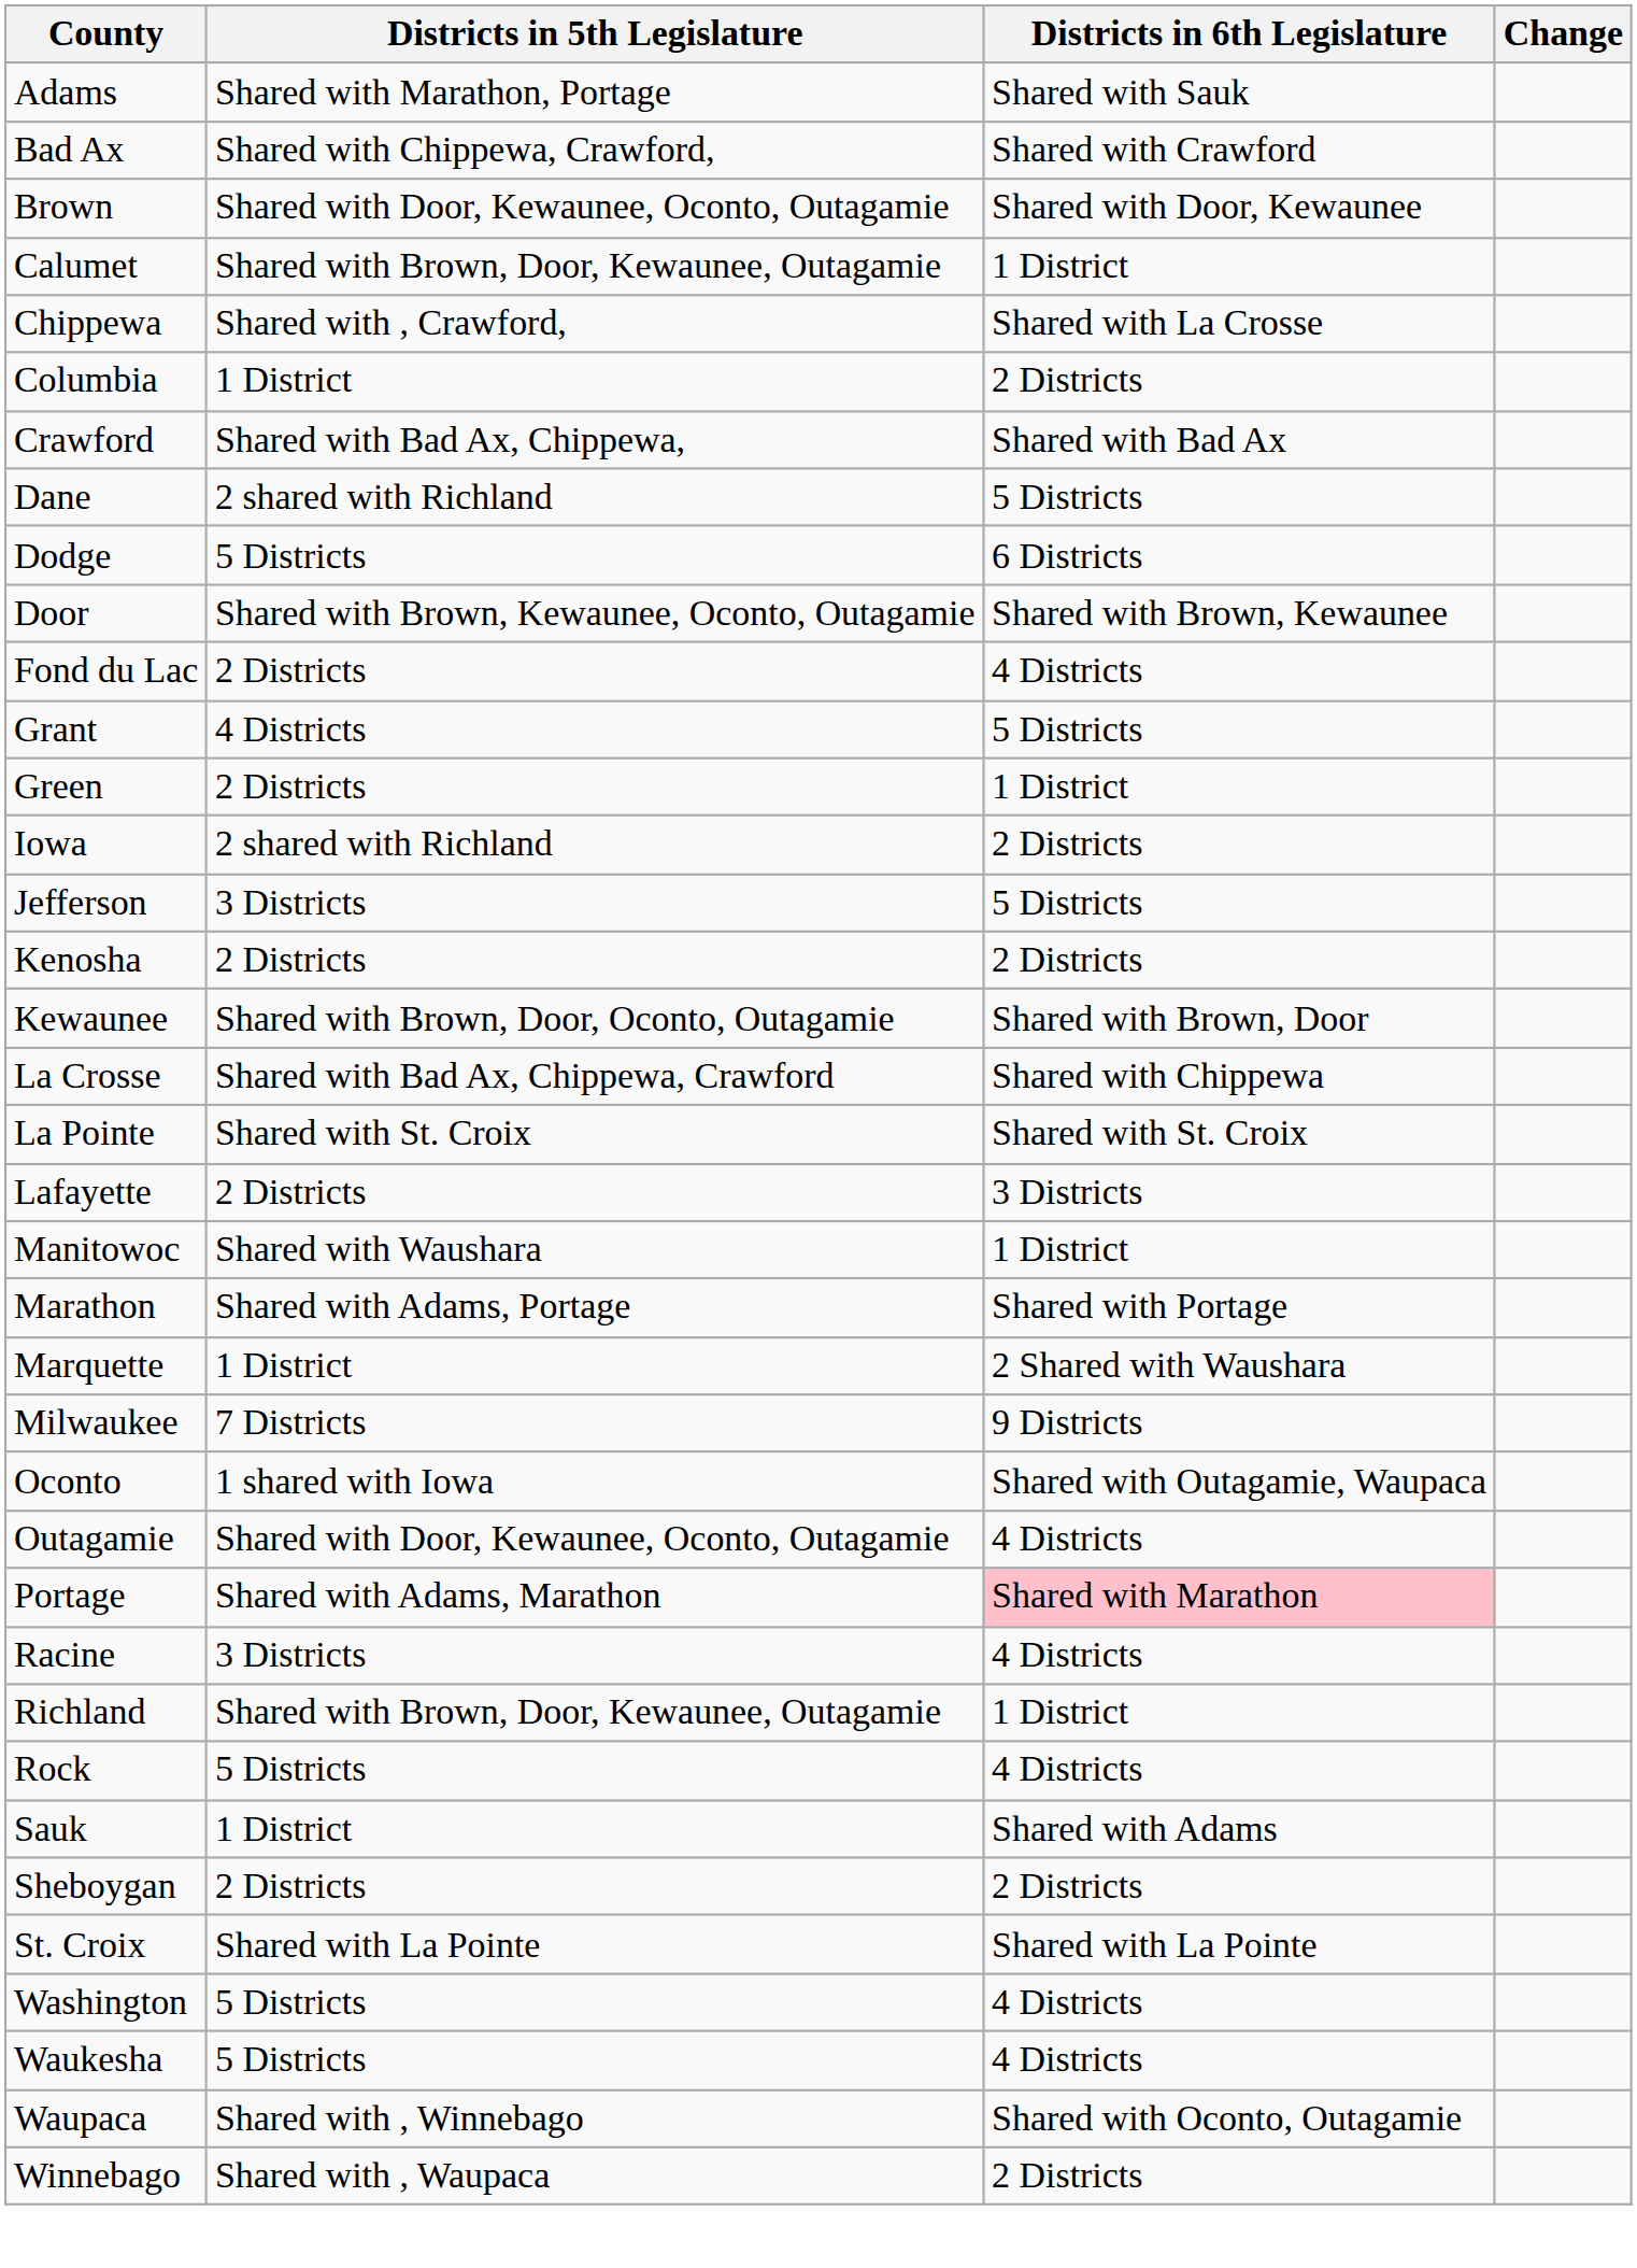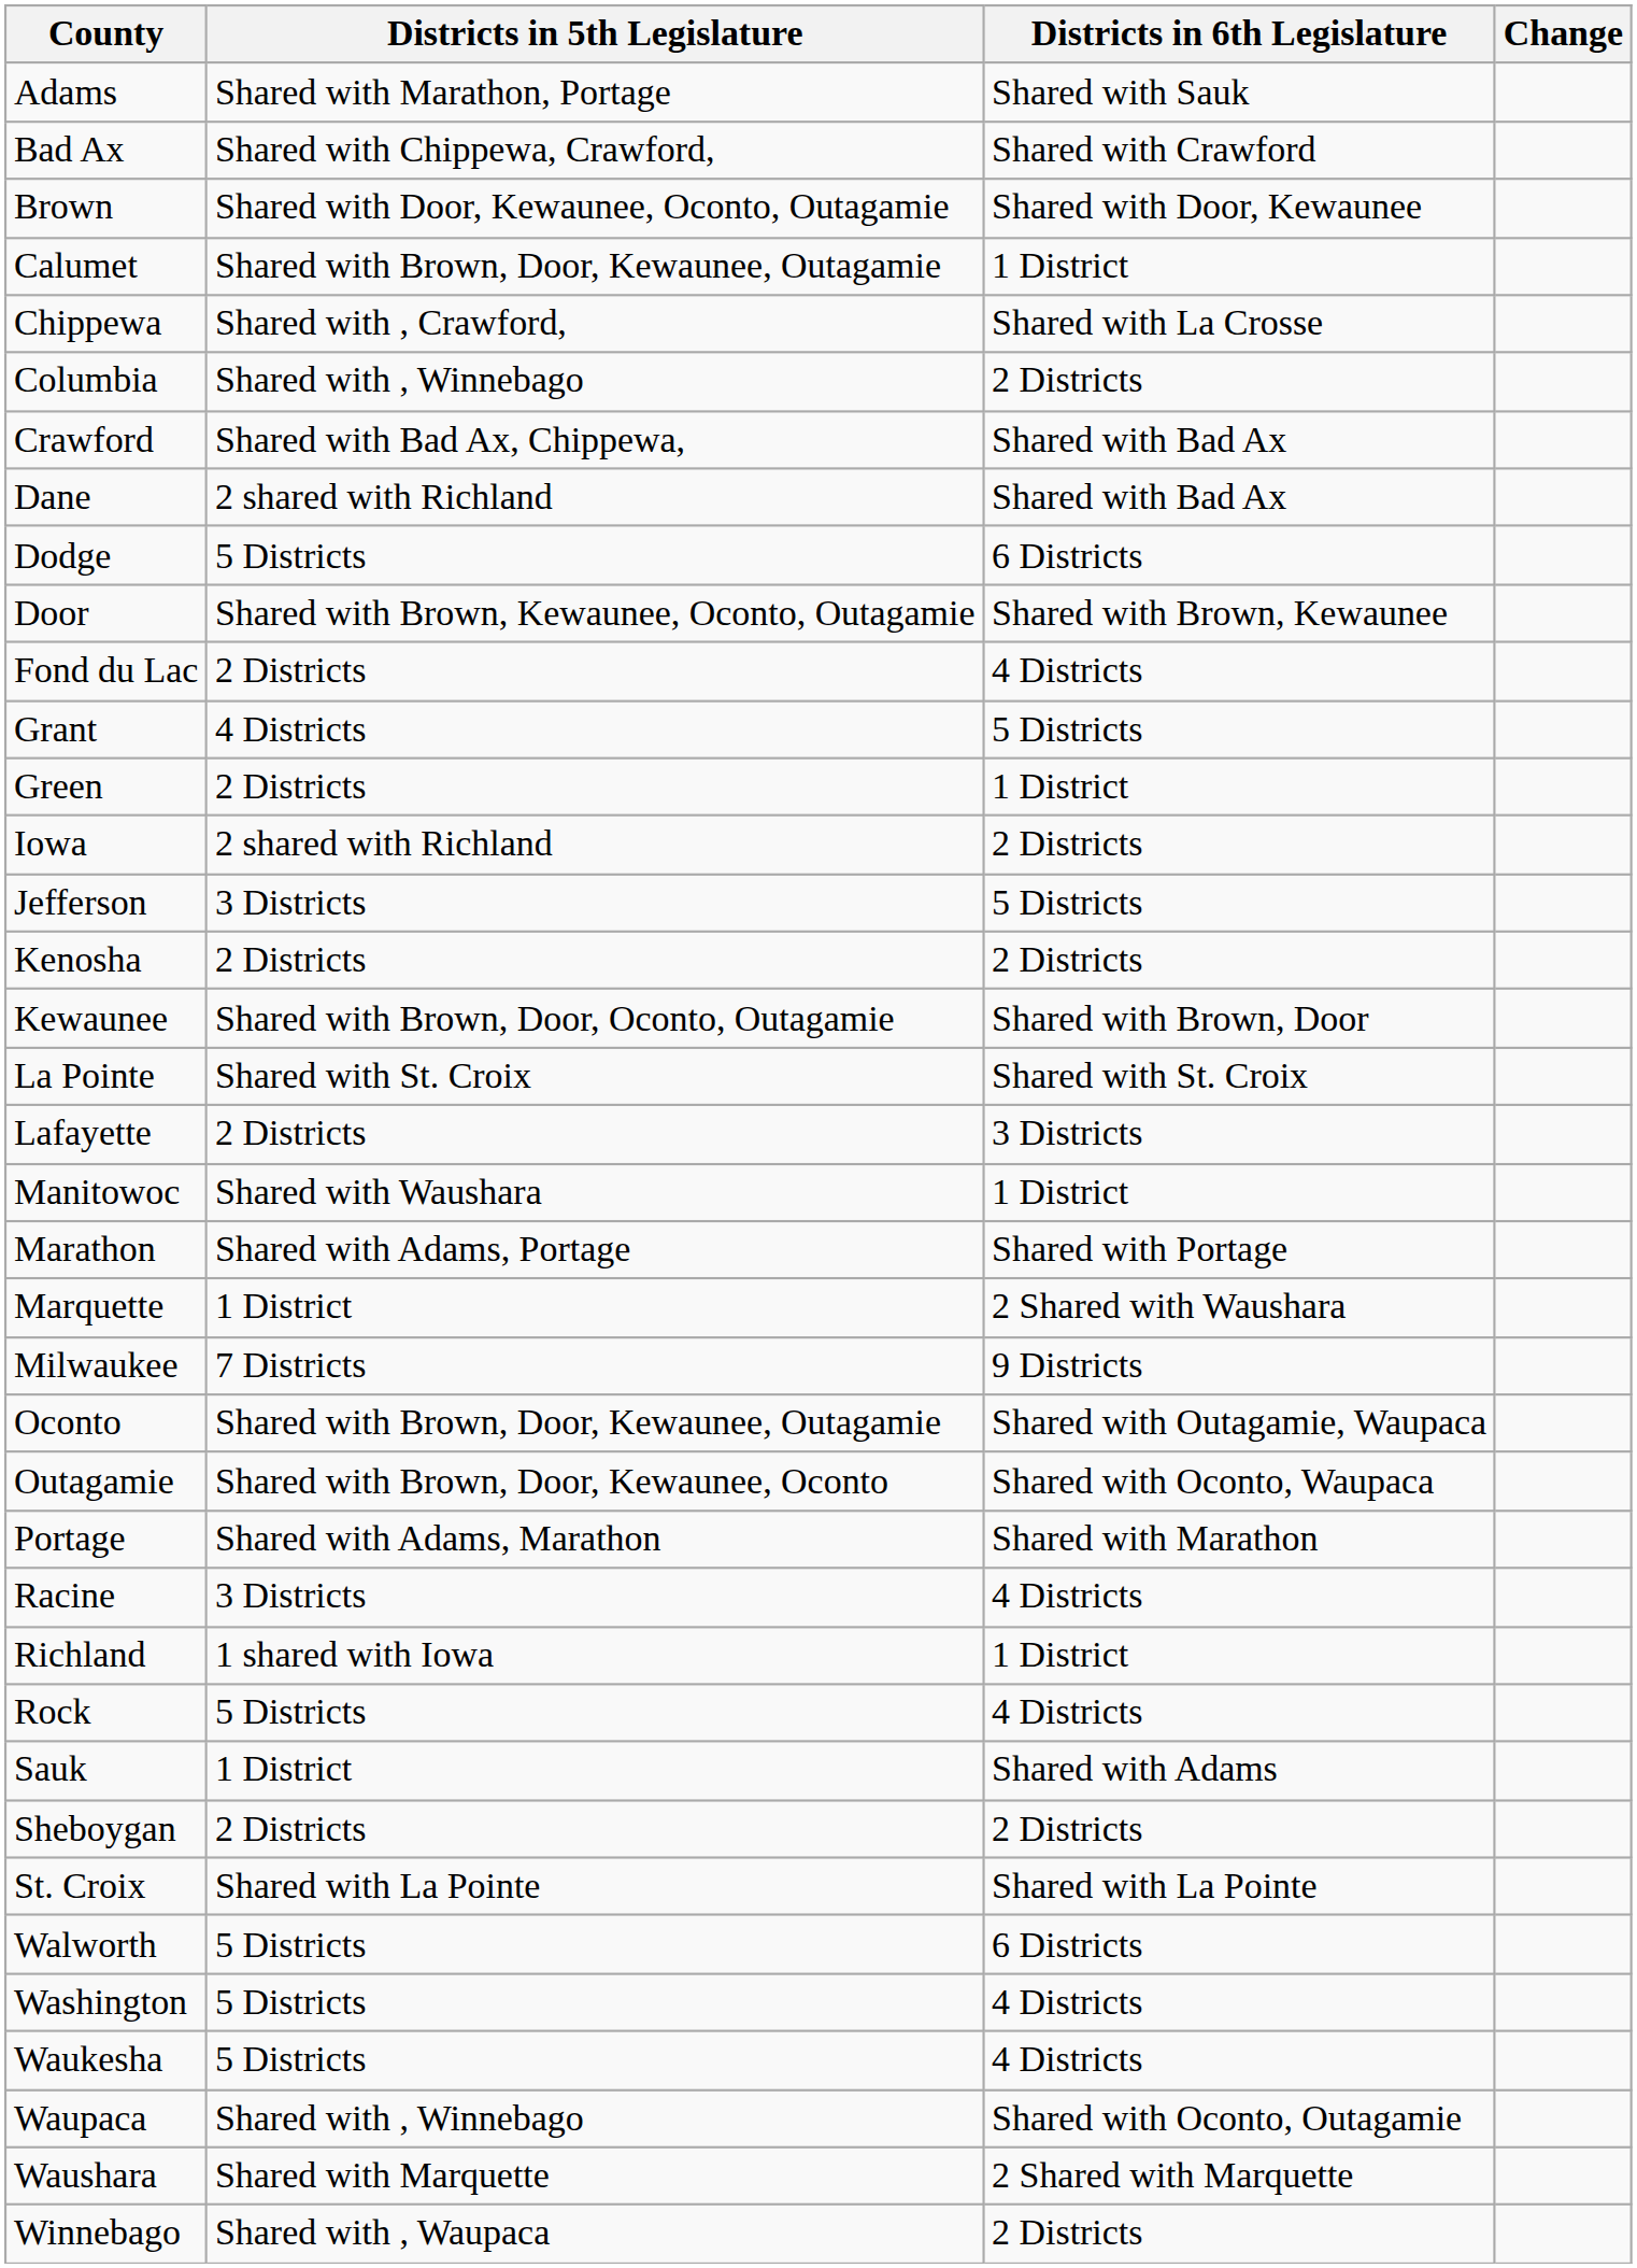 <table class="wikitable">
 <tr>
 <th>County</th>
 <th>Districts in 5th Legislature</th>
 <th>Districts in 6th Legislature</th>
 <th>Change</th>
 </tr>
 <tr>
 <td>Adams</td>
 <td>Shared with Marathon, Portage</td>
 <td>Shared with Sauk</td>
 <td align="center"></td>
 </tr>
 <tr>
 <td>Bad Ax</td>
 <td>Shared with Chippewa, Crawford, </td>
 <td>Shared with Crawford</td>
 <td align="center"></td>
 </tr>
 <tr>
 <td>Brown</td>
 <td>Shared with Door, Kewaunee, Oconto, Outagamie</td>
 <td>Shared with Door, Kewaunee</td>
 <td align="center"></td>
 </tr>
 <tr>
 <td>Calumet</td>
 <td>Shared with Brown, Door, Kewaunee, Outagamie</td>
 <td>1 District</td>
 <td align="center"></td>
 </tr>
 <tr>
 <td>Chippewa</td>
 <td>Shared with , Crawford, </td>
 <td>Shared with La Crosse</td>
 <td align="center"></td>
 </tr>
 <tr>
 <td>Columbia</td>
-<td>1 District</td>
+<td>Shared with , Winnebago</td>
 <td>2 Districts</td>
 <td align="center"></td>
 </tr>
 <tr>
 <td>Crawford</td>
 <td>Shared with Bad Ax, Chippewa, </td>
 <td>Shared with Bad Ax</td>
 <td align="center"></td>
 </tr>
 <tr>
 <td>Dane</td>
 <td>2 shared with Richland</td>
-<td>5 Districts</td>
+<td>Shared with Bad Ax</td>
 <td align="center"></td>
 </tr>
 <tr>
 <td>Dodge</td>
 <td>5 Districts</td>
 <td>6 Districts</td>
 <td align="center"></td>
 </tr>
 <tr>
 <td>Door</td>
 <td>Shared with Brown, Kewaunee, Oconto, Outagamie</td>
 <td>Shared with Brown, Kewaunee</td>
 <td align="center"></td>
 </tr>
 <tr>
 <td>Fond du Lac</td>
 <td>2 Districts</td>
 <td>4 Districts</td>
 <td align="center"></td>
 </tr>
 <tr>
 <td>Grant</td>
 <td>4 Districts</td>
 <td>5 Districts</td>
 <td align="center"></td>
 </tr>
 <tr>
 <td>Green</td>
 <td>2 Districts</td>
 <td>1 District</td>
 <td align="center"></td>
 </tr>
 <tr>
 <td>Iowa</td>
 <td>2 shared with Richland</td>
 <td>2 Districts</td>
 <td align="center"></td>
 </tr>
 <tr>
 <td>Jefferson</td>
 <td>3 Districts</td>
 <td>5 Districts</td>
 <td align="center"></td>
 </tr>
 <tr>
 <td>Kenosha</td>
 <td>2 Districts</td>
 <td>2 Districts</td>
 <td align="center"></td>
 </tr>
 <tr>
 <td>Kewaunee</td>
 <td>Shared with Brown, Door, Oconto, Outagamie</td>
 <td>Shared with Brown, Door</td>
 <td align="center"></td>
 </tr>
 <tr>
-<td>La Crosse</td>
-<td>Shared with Bad Ax, Chippewa, Crawford</td>
-<td>Shared with Chippewa</td>
-<td align="center"></td>
-</tr>
-<tr>
 <td>La Pointe</td>
 <td>Shared with St. Croix</td>
 <td>Shared with St. Croix</td>
 <td align="center"></td>
 </tr>
 <tr>
 <td>Lafayette</td>
 <td>2 Districts</td>
 <td>3 Districts</td>
 <td align="center"></td>
 </tr>
 <tr>
 <td>Manitowoc</td>
 <td>Shared with Waushara</td>
 <td>1 District</td>
 <td align="center"></td>
 </tr>
 <tr>
 <td>Marathon</td>
 <td>Shared with Adams, Portage</td>
 <td>Shared with Portage</td>
 <td align="center"></td>
 </tr>
 <tr>
 <td>Marquette</td>
 <td>1 District</td>
 <td>2 Shared with Waushara</td>
 <td align="center"></td>
 </tr>
 <tr>
 <td>Milwaukee</td>
 <td>7 Districts</td>
 <td>9 Districts</td>
 <td align="center"></td>
 </tr>
 <tr>
 <td>Oconto</td>
-<td>1 shared with Iowa</td>
+<td>Shared with Brown, Door, Kewaunee, Outagamie</td>
 <td>Shared with Outagamie, Waupaca</td>
 <td align="center"></td>
 </tr>
 <tr>
 <td>Outagamie</td>
-<td>Shared with Door, Kewaunee, Oconto, Outagamie</td>
-<td>4 Districts</td>
+<td>Shared with Brown, Door, Kewaunee, Oconto</td>
+<td>Shared with Oconto, Waupaca</td>
 <td align="center"></td>
 </tr>
 <tr>
 <td>Portage</td>
 <td>Shared with Adams, Marathon</td>
-<td style="background: pink;">Shared with Marathon</td>
+<td>Shared with Marathon</td>
 <td align="center"></td>
 </tr>
 <tr>
 <td>Racine</td>
 <td>3 Districts</td>
 <td>4 Districts</td>
 <td align="center"></td>
 </tr>
 <tr>
 <td>Richland</td>
-<td>Shared with Brown, Door, Kewaunee, Outagamie</td>
+<td>1 shared with Iowa</td>
 <td>1 District</td>
 <td align="center"></td>
 </tr>
 <tr>
 <td>Rock</td>
 <td>5 Districts</td>
 <td>4 Districts</td>
 <td align="center"></td>
 </tr>
 <tr>
 <td>Sauk</td>
 <td>1 District</td>
 <td>Shared with Adams</td>
 <td align="center"></td>
 </tr>
 <tr>
 <td>Sheboygan</td>
 <td>2 Districts</td>
 <td>2 Districts</td>
 <td align="center"></td>
 </tr>
 <tr>
 <td>St. Croix</td>
 <td>Shared with La Pointe</td>
 <td>Shared with La Pointe</td>
 <td align="center"></td>
 </tr>
 <tr>
+<td>Walworth</td>
+<td>5 Districts</td>
+<td>6 Districts</td>
+<td align="center"></td>
+</tr>
+<tr>
 <td>Washington</td>
 <td>5 Districts</td>
 <td>4 Districts</td>
 <td align="center"></td>
 </tr>
 <tr>
 <td>Waukesha</td>
 <td>5 Districts</td>
 <td>4 Districts</td>
 <td align="center"></td>
 </tr>
 <tr>
 <td>Waupaca</td>
 <td>Shared with , Winnebago</td>
 <td>Shared with Oconto, Outagamie</td>
 <td align="center"></td>
 </tr>
 <tr>
+<td>Waushara</td>
+<td>Shared with Marquette</td>
+<td>2 Shared with Marquette</td>
+<td align="center"></td>
+</tr>
+<tr>
 <td>Winnebago</td>
 <td>Shared with , Waupaca</td>
 <td>2 Districts</td>
 <td align="center"></td>
 </tr>
 </table>
